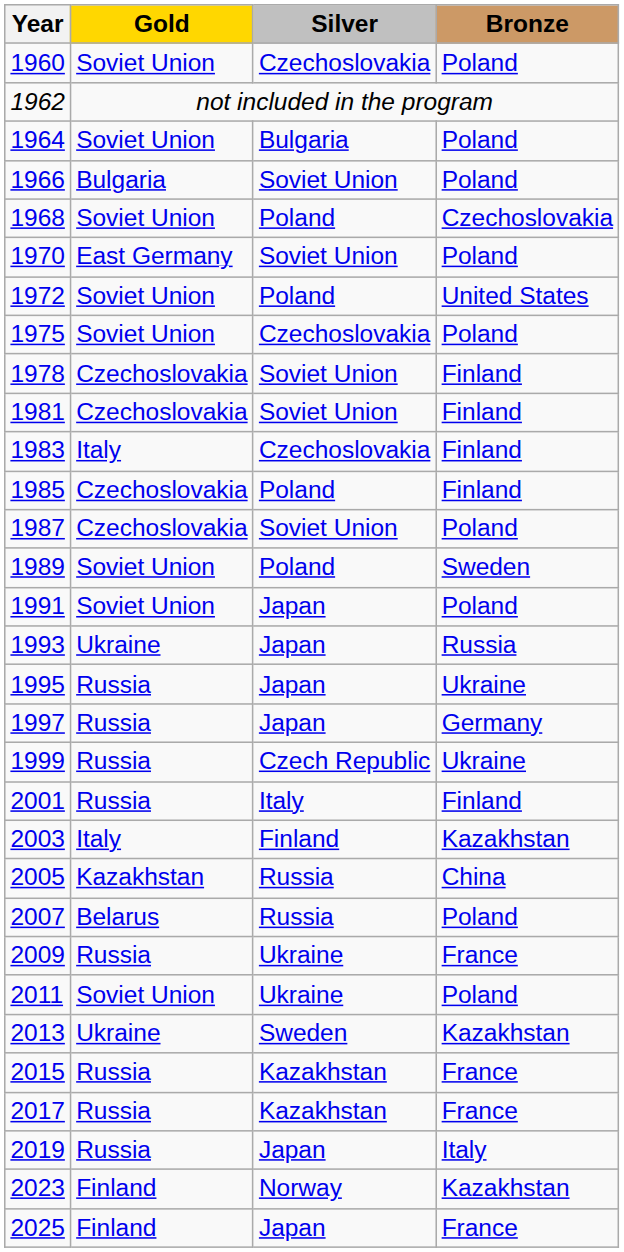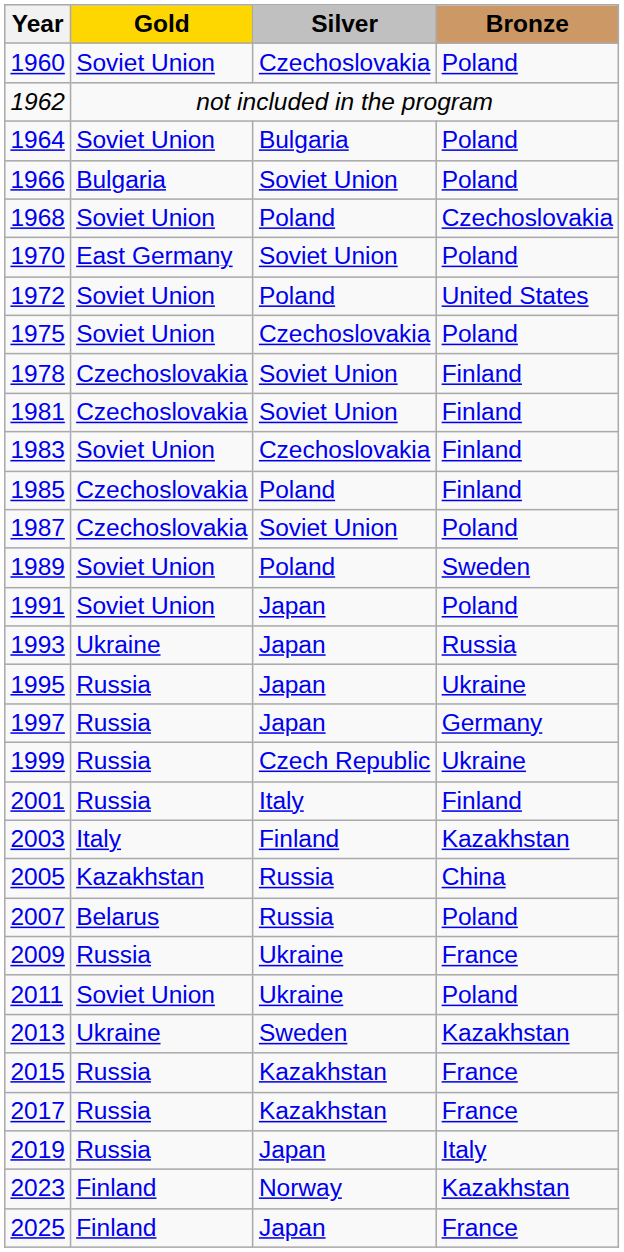 <table class="wikitable">
 <tr>
 <th>Year</th>
 <td align=center bgcolor=gold><strong>Gold</strong></td>
 <td align=center bgcolor=silver><strong>Silver</strong></td>
 <td align=center bgcolor=cc9966><strong>Bronze</strong></td>
 </tr>
 <tr>
 <td><a href='#'>1960</a></td>
 <td> <a href='#'>Soviet Union</a></td>
 <td> <a href='#'>Czechoslovakia</a></td>
 <td> <a href='#'>Poland</a></td>
 </tr>
 <tr>
 <td><em>1962</em></td>
 <td colspan=3 align=center><em>not included in the program</em></td>
 </tr>
 <tr>
 <td><a href='#'>1964</a></td>
 <td> <a href='#'>Soviet Union</a></td>
 <td> <a href='#'>Bulgaria</a></td>
 <td> <a href='#'>Poland</a></td>
 </tr>
 <tr>
 <td><a href='#'>1966</a></td>
 <td> <a href='#'>Bulgaria</a></td>
 <td> <a href='#'>Soviet Union</a></td>
 <td> <a href='#'>Poland</a></td>
 </tr>
 <tr>
 <td><a href='#'>1968</a></td>
 <td> <a href='#'>Soviet Union</a></td>
 <td> <a href='#'>Poland</a></td>
 <td> <a href='#'>Czechoslovakia</a></td>
 </tr>
 <tr>
 <td><a href='#'>1970</a></td>
 <td> <a href='#'>East Germany</a></td>
 <td> <a href='#'>Soviet Union</a></td>
 <td> <a href='#'>Poland</a></td>
 </tr>
 <tr>
 <td><a href='#'>1972</a></td>
 <td> <a href='#'>Soviet Union</a></td>
 <td> <a href='#'>Poland</a></td>
 <td> <a href='#'>United States</a></td>
 </tr>
 <tr>
 <td><a href='#'>1975</a></td>
 <td> <a href='#'>Soviet Union</a></td>
 <td> <a href='#'>Czechoslovakia</a></td>
 <td> <a href='#'>Poland</a></td>
 </tr>
 <tr>
 <td><a href='#'>1978</a></td>
 <td> <a href='#'>Czechoslovakia</a></td>
 <td> <a href='#'>Soviet Union</a></td>
 <td> <a href='#'>Finland</a></td>
 </tr>
 <tr>
 <td><a href='#'>1981</a></td>
 <td> <a href='#'>Czechoslovakia</a></td>
 <td> <a href='#'>Soviet Union</a></td>
 <td> <a href='#'>Finland</a></td>
 </tr>
 <tr>
 <td><a href='#'>1983</a></td>
-<td> <a href='#'>Italy</a></td>
+<td> <a href='#'>Soviet Union</a></td>
 <td> <a href='#'>Czechoslovakia</a></td>
 <td> <a href='#'>Finland</a></td>
 </tr>
 <tr>
 <td><a href='#'>1985</a></td>
 <td> <a href='#'>Czechoslovakia</a></td>
 <td> <a href='#'>Poland</a></td>
 <td> <a href='#'>Finland</a></td>
 </tr>
 <tr>
 <td><a href='#'>1987</a></td>
 <td> <a href='#'>Czechoslovakia</a></td>
 <td> <a href='#'>Soviet Union</a></td>
 <td> <a href='#'>Poland</a></td>
 </tr>
 <tr>
 <td><a href='#'>1989</a></td>
 <td> <a href='#'>Soviet Union</a></td>
 <td> <a href='#'>Poland</a></td>
 <td> <a href='#'>Sweden</a></td>
 </tr>
 <tr>
 <td><a href='#'>1991</a></td>
 <td> <a href='#'>Soviet Union</a></td>
 <td> <a href='#'>Japan</a></td>
 <td> <a href='#'>Poland</a></td>
 </tr>
 <tr>
 <td><a href='#'>1993</a></td>
 <td> <a href='#'>Ukraine</a></td>
 <td> <a href='#'>Japan</a></td>
 <td> <a href='#'>Russia</a></td>
 </tr>
 <tr>
 <td><a href='#'>1995</a></td>
 <td> <a href='#'>Russia</a></td>
 <td> <a href='#'>Japan</a></td>
 <td> <a href='#'>Ukraine</a></td>
 </tr>
 <tr>
 <td><a href='#'>1997</a></td>
 <td> <a href='#'>Russia</a></td>
 <td> <a href='#'>Japan</a></td>
 <td> <a href='#'>Germany</a></td>
 </tr>
 <tr>
 <td><a href='#'>1999</a></td>
 <td> <a href='#'>Russia</a></td>
 <td> <a href='#'>Czech Republic</a></td>
 <td> <a href='#'>Ukraine</a></td>
 </tr>
 <tr>
 <td><a href='#'>2001</a></td>
 <td> <a href='#'>Russia</a></td>
 <td> <a href='#'>Italy</a></td>
 <td> <a href='#'>Finland</a></td>
 </tr>
 <tr>
 <td><a href='#'>2003</a></td>
 <td> <a href='#'>Italy</a></td>
 <td> <a href='#'>Finland</a></td>
 <td> <a href='#'>Kazakhstan</a></td>
 </tr>
 <tr>
 <td><a href='#'>2005</a></td>
 <td> <a href='#'>Kazakhstan</a></td>
 <td> <a href='#'>Russia</a></td>
 <td> <a href='#'>China</a></td>
 </tr>
 <tr>
 <td><a href='#'>2007</a></td>
 <td> <a href='#'>Belarus</a></td>
 <td> <a href='#'>Russia</a></td>
 <td> <a href='#'>Poland</a></td>
 </tr>
 <tr>
 <td><a href='#'>2009</a></td>
 <td> <a href='#'>Russia</a></td>
 <td> <a href='#'>Ukraine</a></td>
 <td> <a href='#'>France</a></td>
 </tr>
 <tr>
 <td><a href='#'>2011</a></td>
 <td> <a href='#'>Soviet Union</a></td>
 <td> <a href='#'>Ukraine</a></td>
 <td> <a href='#'>Poland</a></td>
 </tr>
 <tr>
 <td><a href='#'>2013</a></td>
 <td> <a href='#'>Ukraine</a></td>
 <td> <a href='#'>Sweden</a></td>
 <td> <a href='#'>Kazakhstan</a></td>
 </tr>
 <tr>
 <td><a href='#'>2015</a></td>
 <td> <a href='#'>Russia</a></td>
 <td> <a href='#'>Kazakhstan</a></td>
 <td> <a href='#'>France</a></td>
 </tr>
 <tr>
 <td><a href='#'>2017</a></td>
 <td> <a href='#'>Russia</a></td>
 <td> <a href='#'>Kazakhstan</a></td>
 <td> <a href='#'>France</a></td>
 </tr>
 <tr>
 <td><a href='#'>2019</a></td>
 <td> <a href='#'>Russia</a></td>
 <td> <a href='#'>Japan</a></td>
 <td> <a href='#'>Italy</a></td>
 </tr>
 <tr>
 <td><a href='#'>2023</a></td>
 <td> <a href='#'>Finland</a></td>
 <td> <a href='#'>Norway</a></td>
 <td> <a href='#'>Kazakhstan</a></td>
 </tr>
 <tr>
 <td><a href='#'>2025</a></td>
 <td> <a href='#'>Finland</a></td>
 <td> <a href='#'>Japan</a></td>
 <td> <a href='#'>France</a></td>
 </tr>
 </table>
